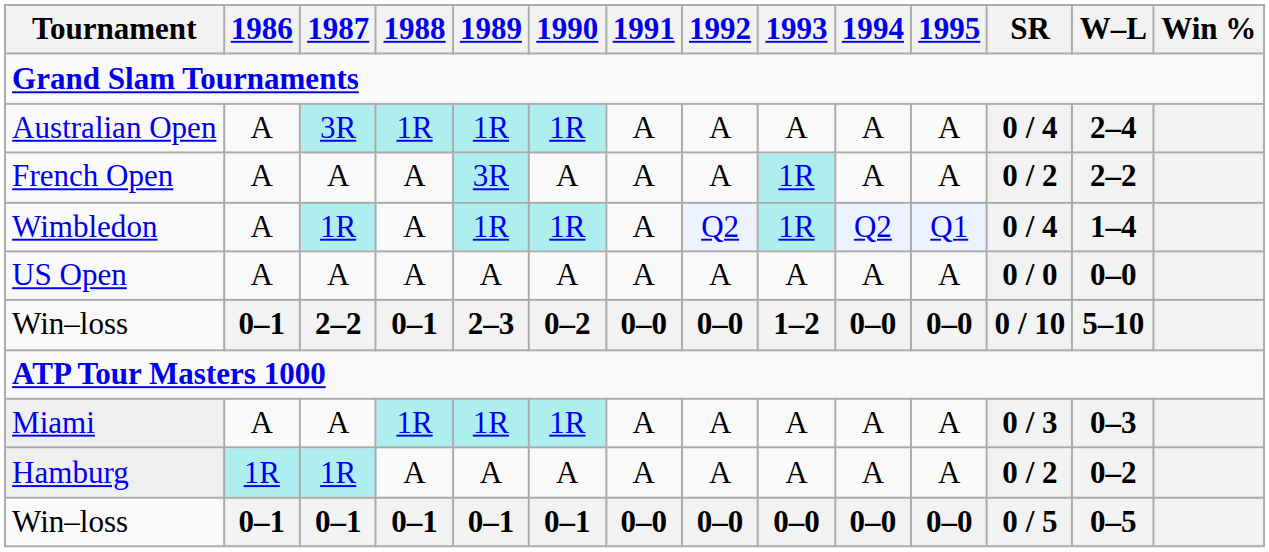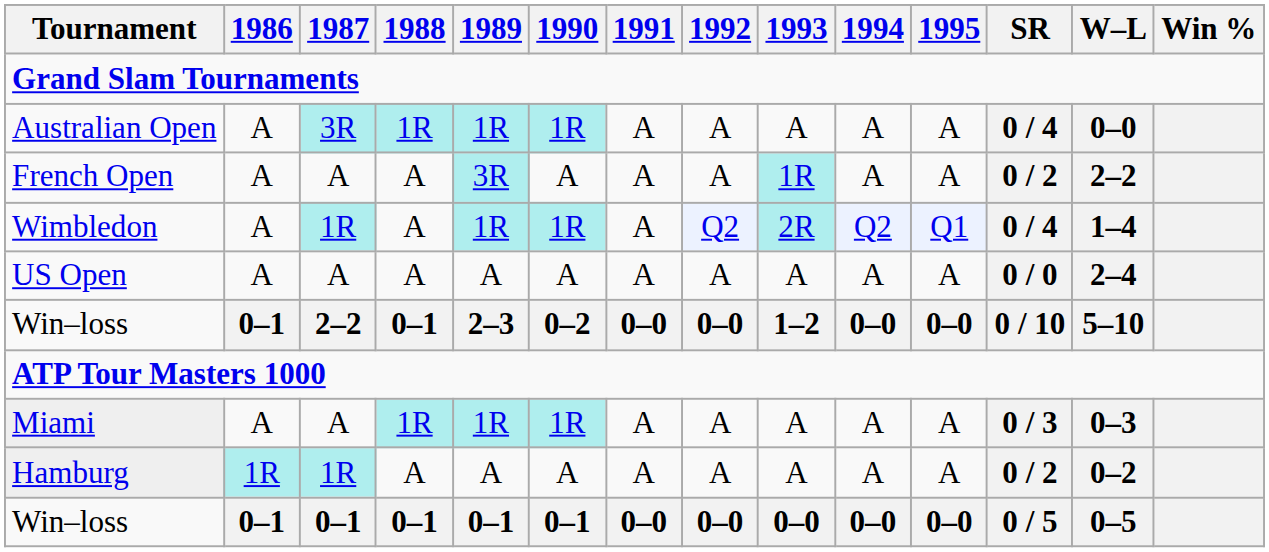 <table class=wikitable style=text-align:center>
 <tr>
 <th>Tournament</th>
 <th><a href='#'>1986</a></th>
 <th><a href='#'>1987</a></th>
 <th><a href='#'>1988</a></th>
 <th><a href='#'>1989</a></th>
 <th><a href='#'>1990</a></th>
 <th><a href='#'>1991</a></th>
 <th><a href='#'>1992</a></th>
 <th><a href='#'>1993</a></th>
 <th><a href='#'>1994</a></th>
 <th><a href='#'>1995</a></th>
 <th>SR</th>
 <th>W–L</th>
 <th>Win %</th>
 </tr>
 <tr>
 <td colspan=25 style=text-align:left><a href='#'><strong>Grand Slam Tournaments</strong></a></td>
 </tr>
 <tr>
 <td align=left><a href='#'>Australian Open</a></td>
 <td>A</td>
 <td bgcolor=afeeee><a href='#'>3R</a></td>
 <td bgcolor=afeeee><a href='#'>1R</a></td>
 <td bgcolor=afeeee><a href='#'>1R</a></td>
 <td bgcolor=afeeee><a href='#'>1R</a></td>
 <td>A</td>
 <td>A</td>
 <td>A</td>
 <td>A</td>
 <td>A</td>
 <th>0 / 4</th>
-<th>2–4</th>
+<th>0–0</th>
 <th></th>
 </tr>
 <tr>
 <td align=left><a href='#'>French Open</a></td>
 <td>A</td>
 <td>A</td>
 <td>A</td>
 <td bgcolor=afeeee><a href='#'>3R</a></td>
 <td>A</td>
 <td>A</td>
 <td>A</td>
 <td bgcolor=afeeee><a href='#'>1R</a></td>
 <td>A</td>
 <td>A</td>
 <th>0 / 2</th>
 <th>2–2</th>
 <th></th>
 </tr>
 <tr>
 <td align=left><a href='#'>Wimbledon</a></td>
 <td>A</td>
 <td bgcolor=afeeee><a href='#'>1R</a></td>
 <td>A</td>
 <td bgcolor=afeeee><a href='#'>1R</a></td>
 <td bgcolor=afeeee><a href='#'>1R</a></td>
 <td>A</td>
 <td bgcolor=ecf2ff><a href='#'>Q2</a></td>
-<td bgcolor=afeeee><a href='#'>1R</a></td>
+<td bgcolor=afeeee><a href='#'>2R</a></td>
 <td bgcolor=ecf2ff><a href='#'>Q2</a></td>
 <td bgcolor=ecf2ff><a href='#'>Q1</a></td>
 <th>0 / 4</th>
 <th>1–4</th>
 <th></th>
 </tr>
 <tr>
 <td align=left><a href='#'>US Open</a></td>
 <td>A</td>
 <td>A</td>
 <td>A</td>
 <td>A</td>
 <td>A</td>
 <td>A</td>
 <td>A</td>
 <td>A</td>
 <td>A</td>
 <td>A</td>
 <th>0 / 0</th>
-<th>0–0</th>
+<th>2–4</th>
 <th></th>
 </tr>
 <tr>
 <td style=text-align:left>Win–loss</td>
 <th>0–1</th>
 <th>2–2</th>
 <th>0–1</th>
 <th>2–3</th>
 <th>0–2</th>
 <th>0–0</th>
 <th>0–0</th>
 <th>1–2</th>
 <th>0–0</th>
 <th>0–0</th>
 <th>0 / 10</th>
 <th>5–10</th>
 <th></th>
 </tr>
 <tr>
 <td colspan=25 style=text-align:left><strong><a href='#'>ATP Tour Masters 1000</a></strong></td>
 </tr>
 <tr>
 <td bgcolor=efefef align=left><a href='#'>Miami</a></td>
 <td>A</td>
 <td>A</td>
 <td bgcolor=afeeee><a href='#'>1R</a></td>
 <td bgcolor=afeeee><a href='#'>1R</a></td>
 <td bgcolor=afeeee><a href='#'>1R</a></td>
 <td>A</td>
 <td>A</td>
 <td>A</td>
 <td>A</td>
 <td>A</td>
 <th>0 / 3</th>
 <th>0–3</th>
 <th></th>
 </tr>
 <tr>
 <td bgcolor=efefef align=left><a href='#'>Hamburg</a></td>
 <td bgcolor=afeeee><a href='#'>1R</a></td>
 <td bgcolor=afeeee><a href='#'>1R</a></td>
 <td>A</td>
 <td>A</td>
 <td>A</td>
 <td>A</td>
 <td>A</td>
 <td>A</td>
 <td>A</td>
 <td>A</td>
 <th>0 / 2</th>
 <th>0–2</th>
 <th></th>
 </tr>
 <tr>
 <td style=text-align:left>Win–loss</td>
 <th>0–1</th>
 <th>0–1</th>
 <th>0–1</th>
 <th>0–1</th>
 <th>0–1</th>
 <th>0–0</th>
 <th>0–0</th>
 <th>0–0</th>
 <th>0–0</th>
 <th>0–0</th>
 <th>0 / 5</th>
 <th>0–5</th>
 <th></th>
 </tr>
 </table>
